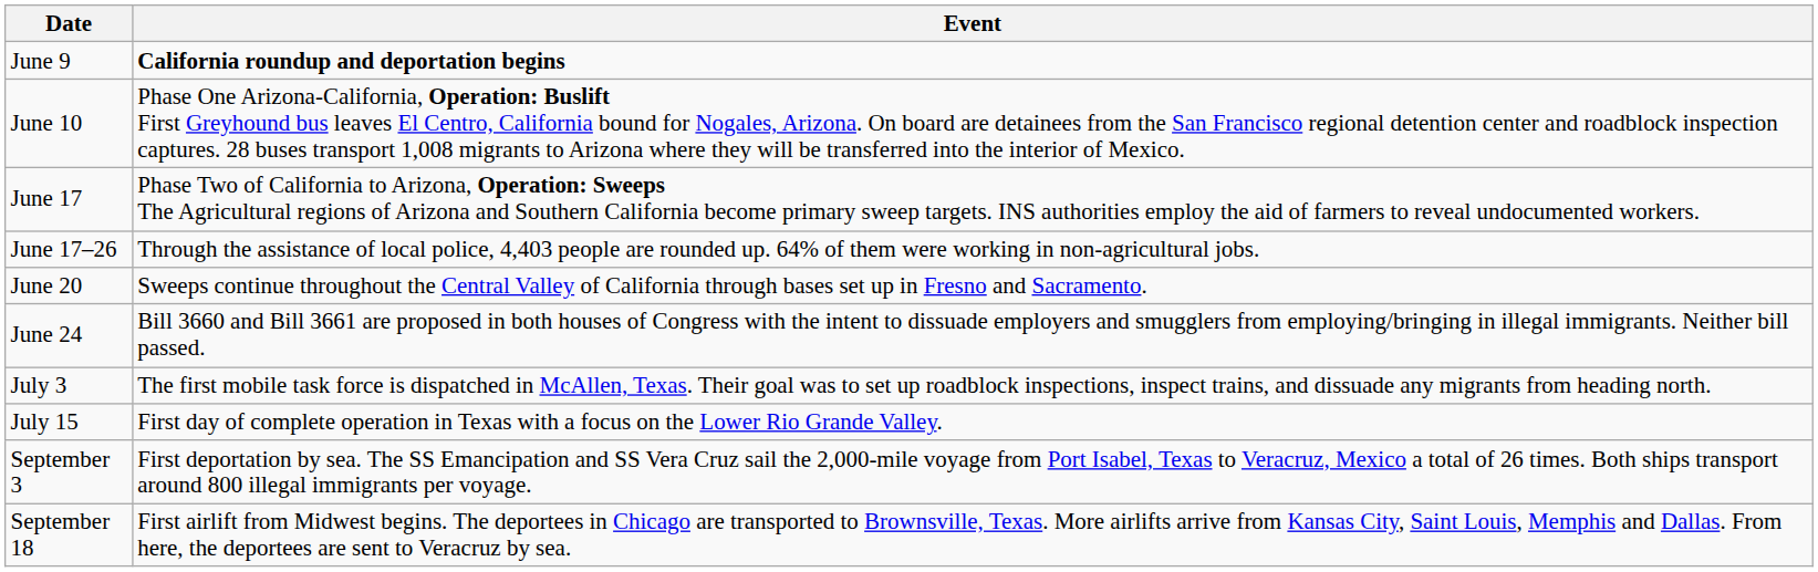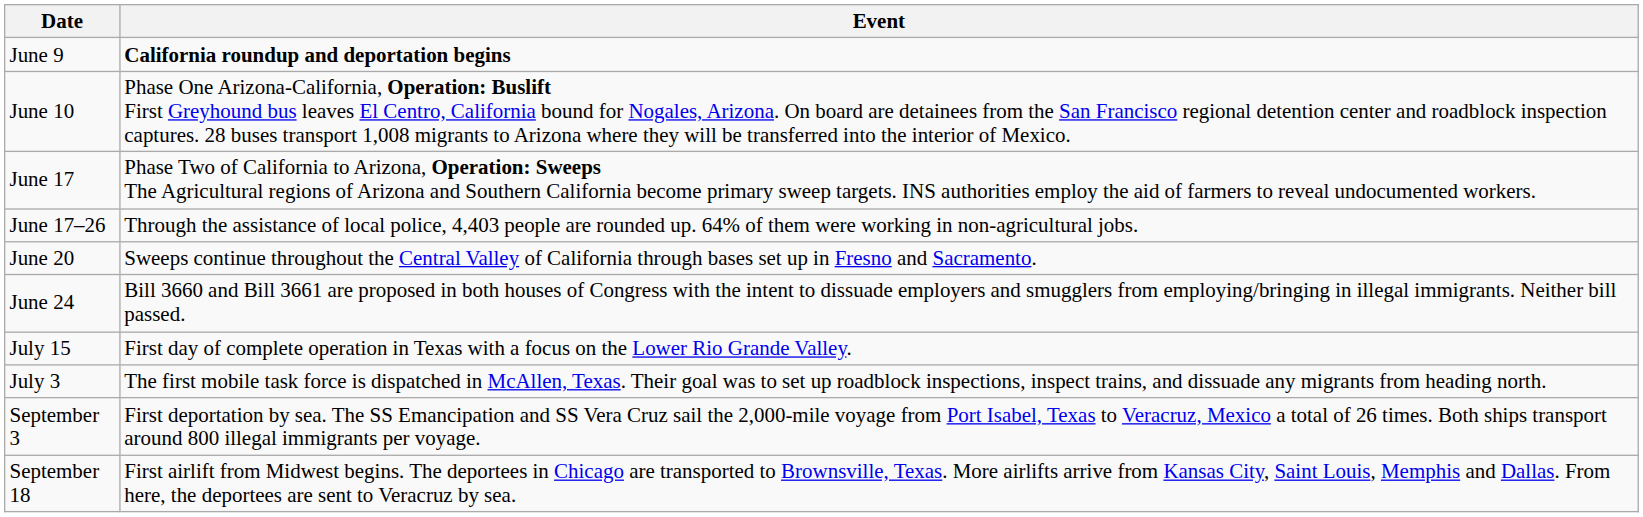 <table class="wikitable">
 <tr>
 <th>Date</th>
 <th>Event</th>
 </tr>
 <tr>
 <td>June 9</td>
 <td><strong>California roundup and deportation begins</strong></td>
 </tr>
 <tr>
 <td>June 10</td>
 <td>Phase One Arizona-California, <strong>Operation: Buslift</strong><br>First <a href='#'>Greyhound bus</a> leaves <a href='#'>El Centro, California</a> bound for <a href='#'>Nogales, Arizona</a>. On board are detainees from the <a href='#'>San Francisco</a> regional detention center and roadblock inspection captures. 28 buses transport 1,008 migrants to Arizona where they will be transferred into the interior of Mexico.</td>
 </tr>
 <tr>
 <td>June 17</td>
 <td>Phase Two of California to Arizona, <strong>Operation: Sweeps</strong><br>The Agricultural regions of Arizona and Southern California become primary sweep targets. INS authorities employ the aid of farmers to reveal undocumented workers.</td>
 </tr>
 <tr>
 <td>June 17–26</td>
 <td>Through the assistance of local police, 4,403 people are rounded up. 64% of them were working in non-agricultural jobs.</td>
 </tr>
 <tr>
 <td>June 20</td>
 <td>Sweeps continue throughout the <a href='#'>Central Valley</a> of California through bases set up in <a href='#'>Fresno</a> and <a href='#'>Sacramento</a>.</td>
 </tr>
 <tr>
 <td>June 24</td>
 <td>Bill 3660 and Bill 3661 are proposed in both houses of Congress with the intent to dissuade employers and smugglers from employing/bringing in illegal immigrants. Neither bill passed.</td>
 </tr>
 <tr>
+<td>July 15</td>
+<td>First day of complete operation in Texas with a focus on the <a href='#'>Lower Rio Grande Valley</a>.</td>
+</tr>
+<tr>
 <td>July 3</td>
 <td>The first mobile task force is dispatched in <a href='#'>McAllen, Texas</a>. Their goal was to set up roadblock inspections, inspect trains, and dissuade any migrants from heading north.</td>
-</tr>
-<tr>
-<td>July 15</td>
-<td>First day of complete operation in Texas with a focus on the <a href='#'>Lower Rio Grande Valley</a>.</td>
 </tr>
 <tr>
 <td>September 3</td>
 <td>First deportation by sea. The SS Emancipation and SS Vera Cruz sail the 2,000-mile voyage from <a href='#'>Port Isabel, Texas</a> to <a href='#'>Veracruz, Mexico</a> a total of 26 times. Both ships transport around 800 illegal immigrants per voyage.</td>
 </tr>
 <tr>
 <td>September 18</td>
 <td>First airlift from Midwest begins. The deportees in <a href='#'>Chicago</a> are transported to <a href='#'>Brownsville, Texas</a>. More airlifts arrive from <a href='#'>Kansas City</a>, <a href='#'>Saint Louis</a>, <a href='#'>Memphis</a> and <a href='#'>Dallas</a>. From here, the deportees are sent to Veracruz by sea.</td>
 </tr>
 </table>
